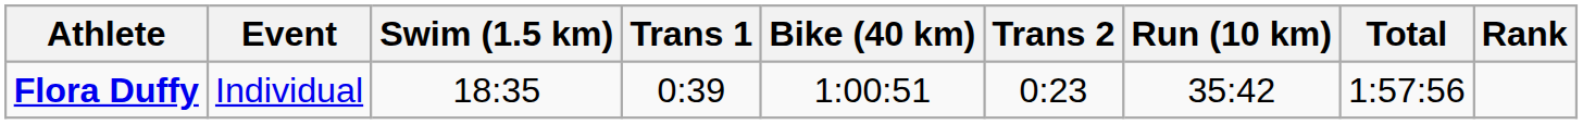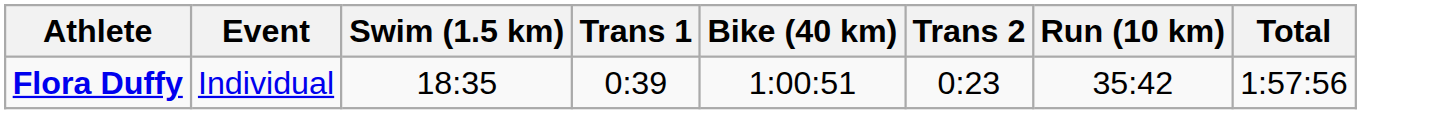 <table class="wikitable" style="font-size:90%">
 <tr>
 <th>Athlete</th>
 <th>Event</th>
 <th>Swim (1.5 km)</th>
 <th>Trans 1</th>
 <th>Bike (40 km)</th>
 <th>Trans 2</th>
 <th>Run (10 km)</th>
 <th>Total</th>
-<th>Rank</th>
 </tr>
 <tr>
 <td><strong><a href='#'>Flora Duffy</a></strong></td>
 <td><a href='#'>Individual</a></td>
 <td align=center>18:35</td>
 <td align=center>0:39</td>
 <td align=center>1:00:51</td>
 <td align=center>0:23</td>
 <td align=center>35:42</td>
 <td align=center>1:57:56</td>
-<td align=center></td>
 </tr>
 </table>
